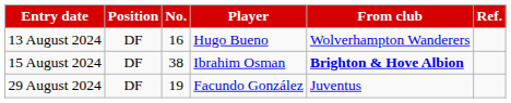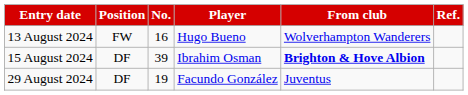 <table class="wikitable sortable">
 <tr>
 <th style="background:#d50000; color:white;">Entry date</th>
 <th style="background:#d50000; color:white;">Position</th>
 <th style="background:#d50000; color:white;">No.</th>
 <th style="background:#d50000; color:white;">Player</th>
 <th style="background:#d50000; color:white;">From club</th>
 <th style="background:#d50000; color:white;">Ref.</th>
 </tr>
 <tr>
 <td>13 August 2024</td>
-<td style="text-align:center;">DF</td>
+<td style="text-align:center;">FW</td>
 <td style="text-align:center;">16</td>
 <td style="text-align:left;"> <a href='#'>Hugo Bueno</a></td>
 <td style="text-align:left;"> <a href='#'>Wolverhampton Wanderers</a></td>
 <td></td>
 </tr>
 <tr>
 <td>15 August 2024</td>
 <td style="text-align:center;">DF</td>
-<td style="text-align:center;">38</td>
+<td style="text-align:center;">39</td>
 <td style="text-align:left;"> <a href='#'>Ibrahim Osman</a></td>
 <td style="text-align:left;"><strong> <a href='#'>Brighton & Hove Albion</a></strong></td>
 <td></td>
 </tr>
 <tr>
 <td>29 August 2024</td>
 <td style="text-align:center;">DF</td>
 <td style="text-align:center;">19</td>
 <td style="text-align:left;"> <a href='#'>Facundo González</a></td>
 <td style="text-align:left;"> <a href='#'>Juventus</a></td>
 <td></td>
 </tr>
 </table>
